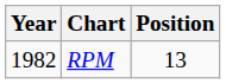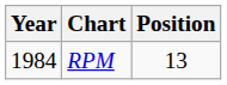 <table class="wikitable">
 <tr>
 <th>Year</th>
 <th>Chart</th>
 <th>Position</th>
 </tr>
 <tr>
-<td>1982</td>
+<td>1984</td>
 <td><em><a href='#'>RPM</a></em></td>
 <td style="text-align:center;">13 </td>
 </tr>
 </table>
